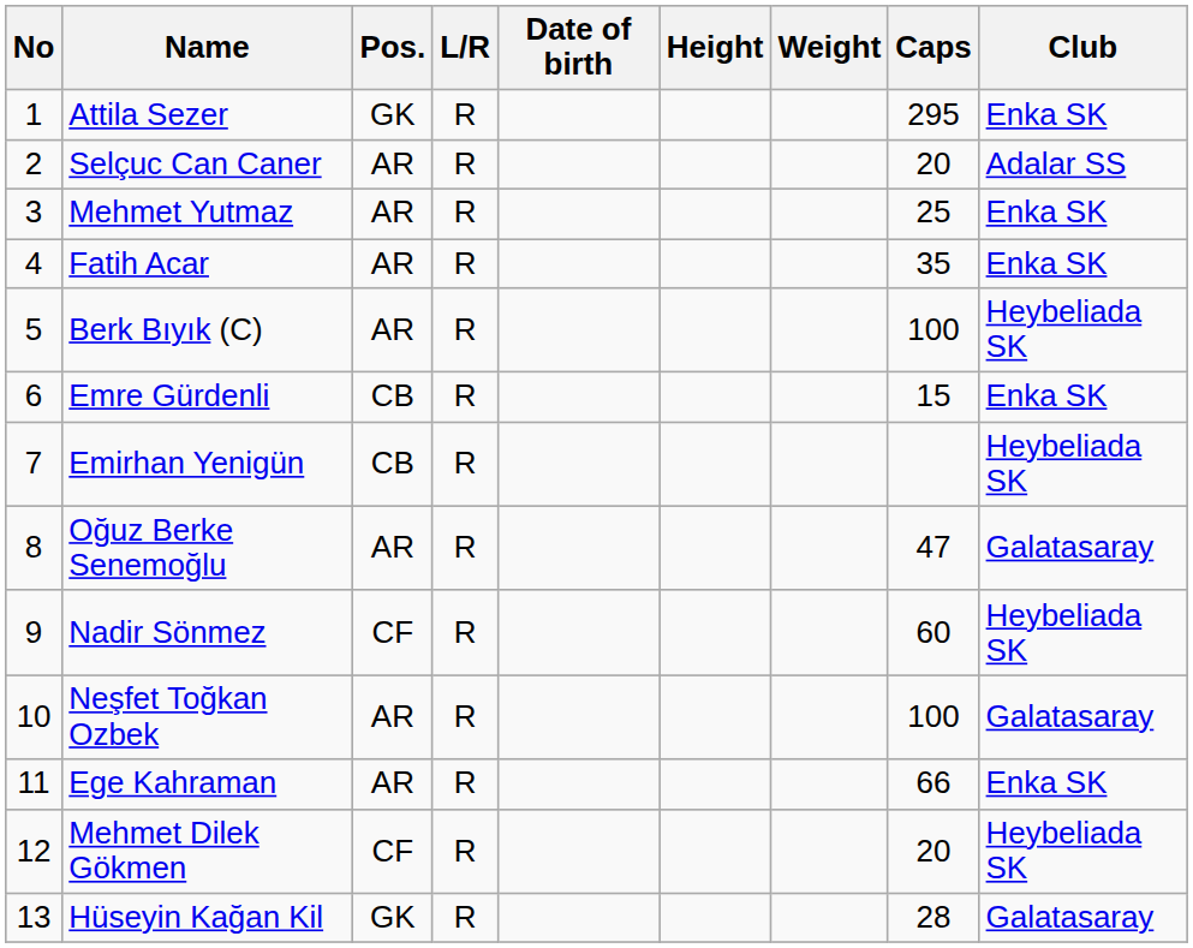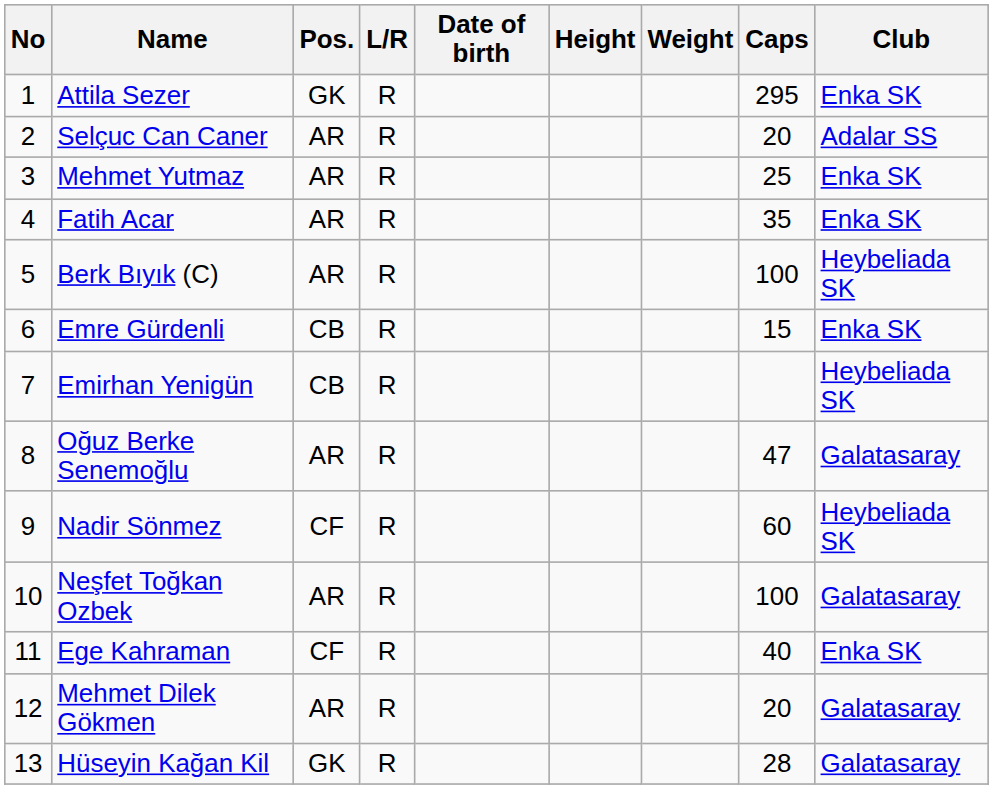 <table class="wikitable sortable" style="text-align:center;">
 <tr>
 <th>No</th>
 <th>Name</th>
 <th>Pos.</th>
 <th>L/R</th>
 <th>Date of birth</th>
 <th>Height</th>
 <th>Weight</th>
 <th>Caps</th>
 <th>Club</th>
 </tr>
 <tr>
 <td>1</td>
 <td align=left><a href='#'>Attila Sezer</a></td>
 <td>GK</td>
 <td>R</td>
 <td align=left></td>
 <td></td>
 <td></td>
 <td>295</td>
 <td align=left> <a href='#'>Enka SK</a></td>
 </tr>
 <tr>
 <td>2</td>
 <td align=left><a href='#'>Selçuc Can Caner</a></td>
 <td>AR</td>
 <td>R</td>
 <td align=left></td>
 <td></td>
 <td></td>
 <td>20</td>
 <td align=left> <a href='#'>Adalar SS</a></td>
 </tr>
 <tr>
 <td>3</td>
 <td align=left><a href='#'>Mehmet Yutmaz</a></td>
 <td>AR</td>
 <td>R</td>
 <td align=left></td>
 <td></td>
 <td></td>
 <td>25</td>
 <td align=left> <a href='#'>Enka SK</a></td>
 </tr>
 <tr>
 <td>4</td>
 <td align=left><a href='#'>Fatih Acar</a></td>
 <td>AR</td>
 <td>R</td>
 <td align=left></td>
 <td></td>
 <td></td>
 <td>35</td>
 <td align=left> <a href='#'>Enka SK</a></td>
 </tr>
 <tr>
 <td>5</td>
 <td align=left><a href='#'>Berk Bıyık</a> (C)</td>
 <td>AR</td>
 <td>R</td>
 <td align=left></td>
 <td></td>
 <td></td>
 <td>100</td>
 <td align=left> <a href='#'>Heybeliada SK</a></td>
 </tr>
 <tr>
 <td>6</td>
 <td align=left><a href='#'>Emre Gürdenli</a></td>
 <td>CB</td>
 <td>R</td>
 <td align=left></td>
 <td></td>
 <td></td>
 <td>15</td>
 <td align=left> <a href='#'>Enka SK</a></td>
 </tr>
 <tr>
 <td>7</td>
 <td align=left><a href='#'>Emirhan Yenigün</a></td>
 <td>CB</td>
 <td>R</td>
 <td align=left></td>
 <td></td>
 <td></td>
 <td></td>
 <td align=left> <a href='#'>Heybeliada SK</a></td>
 </tr>
 <tr>
 <td>8</td>
 <td align=left><a href='#'>Oğuz Berke Senemoğlu</a></td>
 <td>AR</td>
 <td>R</td>
 <td align=left></td>
 <td></td>
 <td></td>
 <td>47</td>
 <td align=left> <a href='#'>Galatasaray</a></td>
 </tr>
 <tr>
 <td>9</td>
 <td align=left><a href='#'>Nadir Sönmez</a></td>
 <td>CF</td>
 <td>R</td>
 <td align=left></td>
 <td></td>
 <td></td>
 <td>60</td>
 <td align=left> <a href='#'>Heybeliada SK</a></td>
 </tr>
 <tr>
 <td>10</td>
 <td align=left><a href='#'>Neşfet Toğkan Ozbek</a></td>
 <td>AR</td>
 <td>R</td>
 <td align=left></td>
 <td></td>
 <td></td>
 <td>100</td>
 <td align=left> <a href='#'>Galatasaray</a></td>
 </tr>
 <tr>
 <td>11</td>
 <td align=left><a href='#'>Ege Kahraman</a></td>
+<td>CF</td>
+<td>R</td>
+<td align=left></td>
+<td></td>
+<td></td>
+<td>40</td>
+<td align=left> <a href='#'>Enka SK</a></td>
+</tr>
+<tr>
+<td>12</td>
+<td align=left><a href='#'>Mehmet Dilek Gökmen</a></td>
 <td>AR</td>
 <td>R</td>
 <td align=left></td>
 <td></td>
 <td></td>
-<td>66</td>
-<td align=left> <a href='#'>Enka SK</a></td>
-</tr>
-<tr>
-<td>12</td>
-<td align=left><a href='#'>Mehmet Dilek Gökmen</a></td>
-<td>CF</td>
-<td>R</td>
-<td align=left></td>
-<td></td>
-<td></td>
 <td>20</td>
-<td align=left> <a href='#'>Heybeliada SK</a></td>
+<td align=left> <a href='#'>Galatasaray</a></td>
 </tr>
 <tr>
 <td>13</td>
 <td align=left><a href='#'>Hüseyin Kağan Kil</a></td>
 <td>GK</td>
 <td>R</td>
 <td align=left></td>
 <td></td>
 <td></td>
 <td>28</td>
 <td align=left> <a href='#'>Galatasaray</a></td>
 </tr>
 </table>
